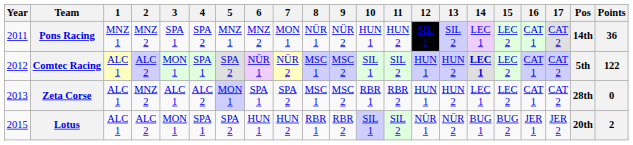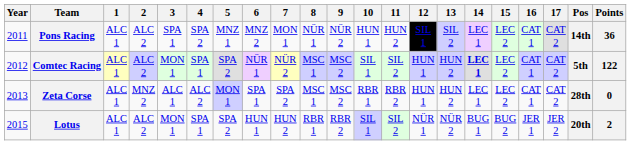 <table class="wikitable" style="text-align:center; font-size:85%">
 <tr>
 <th>Year</th>
 <th>Team</th>
 <th>1</th>
 <th>2</th>
 <th>3</th>
 <th>4</th>
 <th>5</th>
 <th>6</th>
 <th>7</th>
 <th>8</th>
 <th>9</th>
 <th>10</th>
 <th>11</th>
 <th>12</th>
 <th>13</th>
 <th>14</th>
 <th>15</th>
 <th>16</th>
 <th>17</th>
 <th>Pos</th>
 <th>Points</th>
 </tr>
 <tr>
 <td><a href='#'>2011</a></td>
 <th nowrap><a href='#'>Pons Racing</a></th>
-<td><a href='#'>MNZ<br>1</a></td>
-<td><a href='#'>MNZ<br>2</a></td>
+<td><a href='#'>ALC<br>1</a></td>
+<td><a href='#'>ALC<br>2</a></td>
 <td><a href='#'>SPA<br>1</a></td>
 <td><a href='#'>SPA<br>2</a></td>
 <td><a href='#'>MNZ<br>1</a></td>
 <td><a href='#'>MNZ<br>2</a></td>
 <td><a href='#'>MON<br>1</a></td>
 <td><a href='#'>NÜR<br>1</a></td>
 <td><a href='#'>NÜR<br>2</a></td>
 <td><a href='#'>HUN<br>1</a></td>
 <td><a href='#'>HUN<br>2</a></td>
 <td style="background:#000000; color:white"><a href='#'><span>SIL<br>1</span></a><br></td>
 <td style="background:#CFCFFF;"><a href='#'>SIL<br>2</a><br></td>
 <td style="background:#EFCFFF;"><a href='#'>LEC<br>1</a><br></td>
 <td style="background:#DFFFDF;"><a href='#'>LEC<br>2</a><br></td>
 <td style="background:#DFFFDF;"><a href='#'>CAT<br>1</a><br></td>
 <td style="background:#DFDFDF;"><a href='#'>CAT<br>2</a><br></td>
 <th>14th</th>
 <th>36</th>
 </tr>
 <tr>
 <td><a href='#'>2012</a></td>
 <th nowrap><a href='#'>Comtec Racing</a></th>
 <td style="background:#FFFFBF;"><a href='#'>ALC<br>1</a><br></td>
 <td style="background:#CFCFFF;"><a href='#'>ALC<br>2</a><br></td>
 <td style="background:#DFFFDF;"><a href='#'>MON<br>1</a><br></td>
 <td style="background:#DFFFDF;"><a href='#'>SPA<br>1</a><br></td>
 <td style="background:#DFDFDF;"><a href='#'>SPA<br>2</a><br></td>
 <td style="background:#EFCFFF;"><a href='#'>NÜR<br>1</a><br></td>
 <td style="background:#FFFFBF;"><a href='#'>NÜR<br>2</a><br></td>
 <td style="background:#CFCFFF;"><a href='#'>MSC<br>1</a><br></td>
 <td style="background:#CFCFFF;"><a href='#'>MSC<br>2</a><br></td>
 <td style="background:#DFFFDF;"><a href='#'>SIL<br>1</a><br></td>
 <td style="background:#DFFFDF;"><a href='#'>SIL<br>2</a><br></td>
 <td style="background:#CFCFFF;"><a href='#'>HUN<br>1</a><br></td>
 <td style="background:#CFCFFF;"><a href='#'>HUN<br>2</a><br></td>
 <td style="background:#DFDFDF;"><strong><a href='#'>LEC<br>1</a></strong><br></td>
 <td style="background:#DFFFDF;"><a href='#'>LEC<br>2</a><br></td>
 <td style="background:#CFCFFF;"><a href='#'>CAT<br>1</a><br></td>
 <td style="background:#CFCFFF;"><a href='#'>CAT<br>2</a><br></td>
 <th>5th</th>
 <th>122</th>
 </tr>
 <tr>
 <td><a href='#'>2013</a></td>
 <th nowrap><a href='#'>Zeta Corse</a></th>
 <td><a href='#'>ALC<br>1</a></td>
 <td><a href='#'>MNZ<br>2</a></td>
 <td><a href='#'>ALC<br>1</a></td>
 <td><a href='#'>ALC<br>2</a></td>
 <td style="background:#CFCFFF;"><a href='#'>MON<br>1</a><br></td>
 <td><a href='#'>SPA<br>1</a></td>
 <td><a href='#'>SPA<br>2</a></td>
 <td><a href='#'>MSC<br>1</a></td>
 <td><a href='#'>MSC<br>2</a></td>
 <td><a href='#'>RBR<br>1</a></td>
 <td><a href='#'>RBR<br>2</a></td>
 <td><a href='#'>HUN<br>1</a></td>
 <td><a href='#'>HUN<br>2</a></td>
 <td><a href='#'>LEC<br>1</a></td>
 <td><a href='#'>LEC<br>2</a></td>
 <td><a href='#'>CAT<br>1</a></td>
 <td><a href='#'>CAT<br>2</a></td>
 <th>28th</th>
 <th>0</th>
 </tr>
 <tr>
 <td><a href='#'>2015</a></td>
 <th nowrap><a href='#'>Lotus</a></th>
 <td><a href='#'>ALC<br>1</a></td>
 <td><a href='#'>ALC<br>2</a></td>
 <td><a href='#'>MON<br>1</a></td>
 <td><a href='#'>SPA<br>1</a></td>
 <td><a href='#'>SPA<br>2</a></td>
 <td><a href='#'>HUN<br>1</a></td>
 <td><a href='#'>HUN<br>2</a></td>
 <td><a href='#'>RBR<br>1</a></td>
 <td><a href='#'>RBR<br>2</a></td>
 <td style="background:#CFCFFF;"><a href='#'>SIL<br>1</a><br></td>
 <td style="background:#DFFFDF;"><a href='#'>SIL<br>2</a><br></td>
 <td><a href='#'>NÜR<br>1</a></td>
 <td><a href='#'>NÜR<br>2</a></td>
 <td><a href='#'>BUG<br>1</a></td>
 <td><a href='#'>BUG<br>2</a></td>
 <td><a href='#'>JER<br>1</a></td>
 <td><a href='#'>JER<br>2</a></td>
 <th>20th</th>
 <th>2</th>
 </tr>
 </table>
